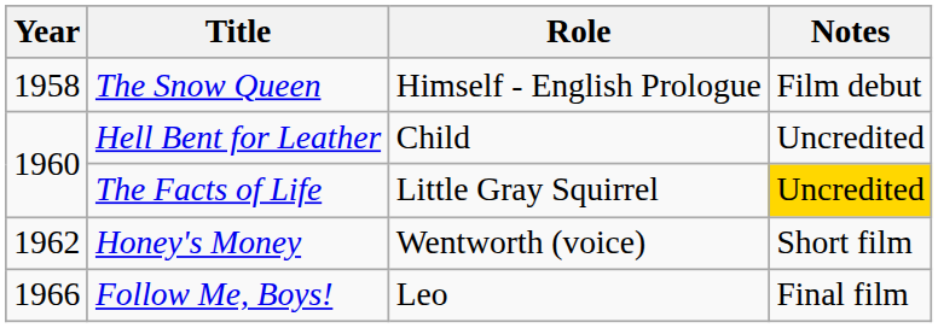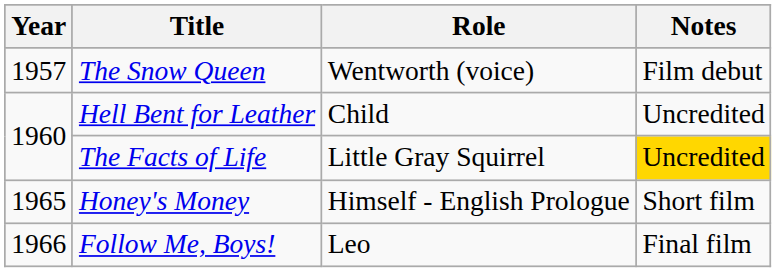 <table class="wikitable">
 <tr>
 <th>Year</th>
 <th>Title</th>
 <th>Role</th>
 <th>Notes</th>
 </tr>
 <tr>
-<td>1958</td>
+<td>1957</td>
 <td><em><a href='#'>The Snow Queen</a></em></td>
-<td>Himself - English Prologue</td>
+<td>Wentworth (voice)</td>
 <td>Film debut</td>
 </tr>
 <tr>
 <td rowspan=2>1960</td>
 <td><em><a href='#'>Hell Bent for Leather</a></em></td>
 <td>Child</td>
 <td>Uncredited</td>
 </tr>
 <tr>
 <td><em><a href='#'>The Facts of Life</a></em></td>
 <td>Little Gray Squirrel</td>
 <td style="background: gold;">Uncredited</td>
 </tr>
 <tr>
-<td>1962</td>
+<td>1965</td>
 <td><em><a href='#'>Honey's Money</a></em></td>
-<td>Wentworth (voice)</td>
+<td>Himself - English Prologue</td>
 <td>Short film</td>
 </tr>
 <tr>
 <td>1966</td>
 <td><em><a href='#'>Follow Me, Boys!</a></em></td>
 <td>Leo</td>
 <td>Final film</td>
 </tr>
 </table>
